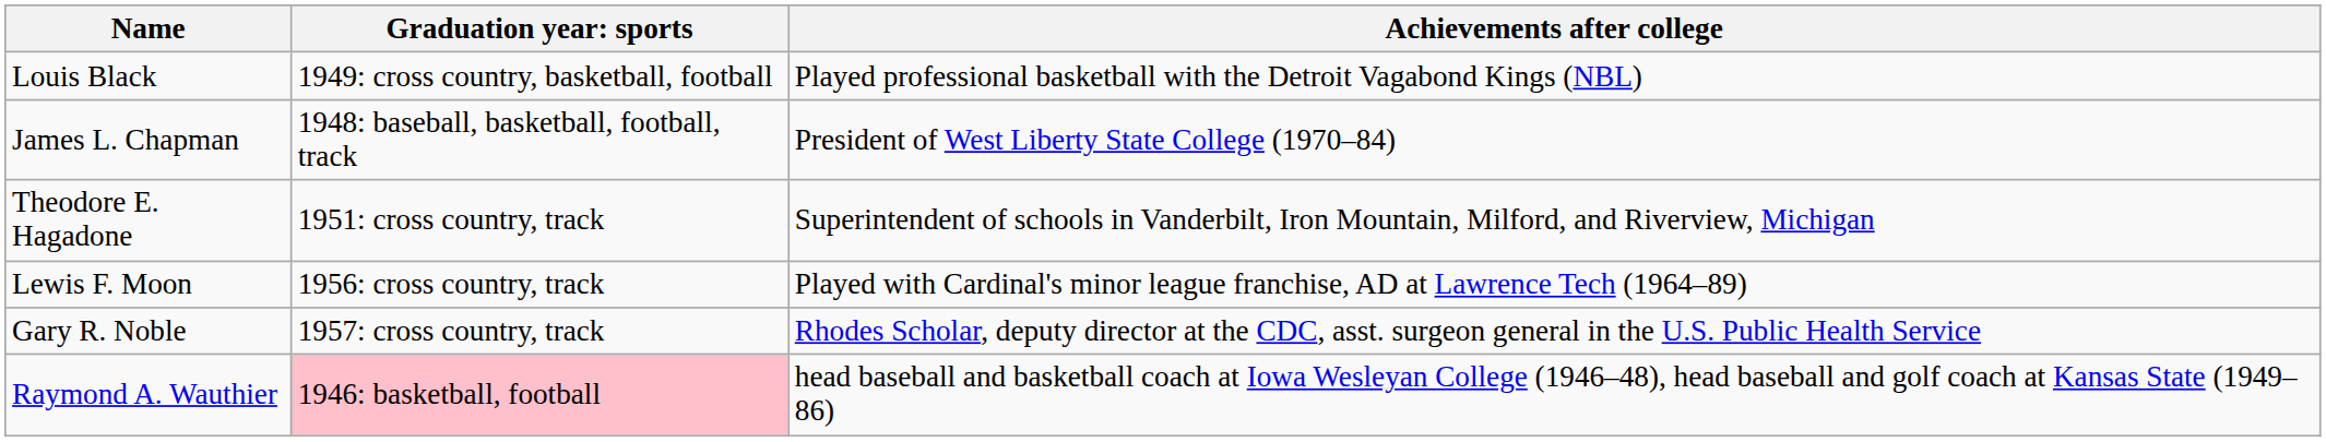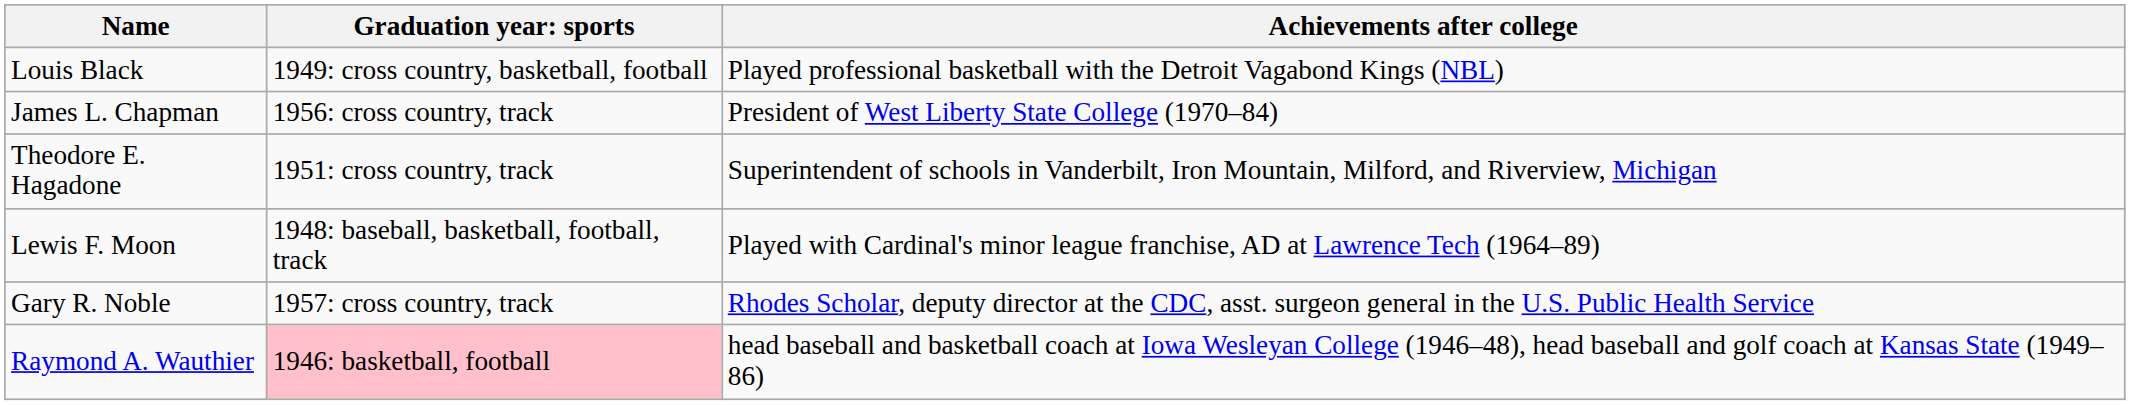 <table class="wikitable">
 <tr>
 <th>Name</th>
 <th>Graduation year: sports</th>
 <th>Achievements after college</th>
 </tr>
 <tr>
 <td>Louis Black</td>
 <td>1949: cross country, basketball, football</td>
 <td>Played professional basketball with the Detroit Vagabond Kings (<a href='#'>NBL</a>)</td>
 </tr>
 <tr>
 <td>James L. Chapman</td>
-<td>1948: baseball, basketball, football, track</td>
+<td>1956: cross country, track</td>
 <td>President of <a href='#'>West Liberty State College</a> (1970–84)</td>
 </tr>
 <tr>
 <td>Theodore E. Hagadone</td>
 <td>1951: cross country, track</td>
 <td>Superintendent of schools in Vanderbilt, Iron Mountain, Milford, and Riverview, <a href='#'>Michigan</a></td>
 </tr>
 <tr>
 <td>Lewis F. Moon</td>
-<td>1956: cross country, track</td>
+<td>1948: baseball, basketball, football, track</td>
 <td>Played with Cardinal's minor league franchise, AD at <a href='#'>Lawrence Tech</a> (1964–89)</td>
 </tr>
 <tr>
 <td>Gary R. Noble</td>
 <td>1957: cross country, track</td>
 <td><a href='#'>Rhodes Scholar</a>, deputy director at the <a href='#'>CDC</a>, asst. surgeon general in the <a href='#'>U.S. Public Health Service</a></td>
 </tr>
 <tr>
 <td><a href='#'>Raymond A. Wauthier</a></td>
 <td style="background: pink;">1946: basketball, football</td>
 <td>head baseball and basketball coach at <a href='#'>Iowa Wesleyan College</a> (1946–48), head baseball and golf coach at <a href='#'>Kansas State</a> (1949–86)</td>
 </tr>
 </table>
